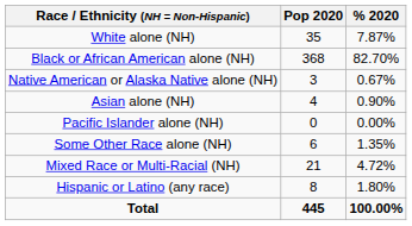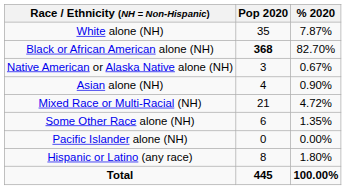 <table class="wikitable" style="text-align:center;">
 <tr>
 <th>Race / Ethnicity <small>(<em>NH = Non-Hispanic</em>)</small></th>
 <th>Pop 2020</th>
 <th>% 2020</th>
 </tr>
 <tr>
 <td><a href='#'>White</a> alone (NH)</td>
 <td>35</td>
 <td>7.87%</td>
 </tr>
 <tr>
 <td><a href='#'>Black or African American</a> alone (NH)</td>
-<td>368</td>
+<td><strong>368</strong></td>
 <td>82.70%</td>
 </tr>
 <tr>
 <td><a href='#'>Native American</a> or <a href='#'>Alaska Native</a> alone (NH)</td>
 <td>3</td>
 <td>0.67%</td>
 </tr>
 <tr>
 <td><a href='#'>Asian</a> alone (NH)</td>
 <td>4</td>
 <td>0.90%</td>
 </tr>
 <tr>
-<td><a href='#'>Pacific Islander</a> alone (NH)</td>
-<td>0</td>
-<td>0.00%</td>
+<td><a href='#'>Mixed Race or Multi-Racial</a> (NH)</td>
+<td>21</td>
+<td>4.72%</td>
 </tr>
 <tr>
 <td><a href='#'>Some Other Race</a> alone (NH)</td>
 <td>6</td>
 <td>1.35%</td>
 </tr>
 <tr>
-<td><a href='#'>Mixed Race or Multi-Racial</a> (NH)</td>
-<td>21</td>
-<td>4.72%</td>
+<td><a href='#'>Pacific Islander</a> alone (NH)</td>
+<td>0</td>
+<td>0.00%</td>
 </tr>
 <tr>
 <td><a href='#'>Hispanic or Latino</a> (any race)</td>
 <td>8</td>
 <td>1.80%</td>
 </tr>
 <tr>
 <td><strong>Total</strong></td>
 <td><strong>445</strong></td>
 <td><strong>100.00%</strong></td>
 </tr>
 </table>
